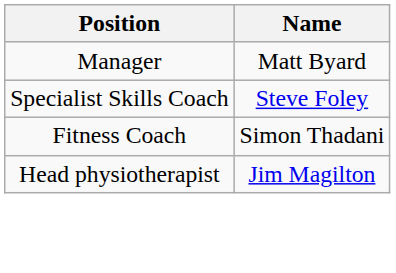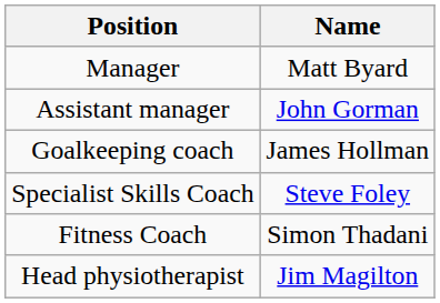 <table class="wikitable" style="text-align:center">
 <tr>
 <th width=0%>Position</th>
 <th width=0%>Name</th>
 </tr>
 <tr>
 <td>Manager</td>
 <td> Matt Byard</td>
+</tr>
+<tr>
+<td>Assistant manager</td>
+<td> <a href='#'>John Gorman</a></td>
+</tr>
+<tr>
+<td>Goalkeeping coach</td>
+<td> James Hollman</td>
 </tr>
 <tr>
 <td>Specialist Skills Coach</td>
 <td> <a href='#'>Steve Foley</a></td>
 </tr>
 <tr>
 <td>Fitness Coach</td>
 <td> Simon Thadani</td>
 </tr>
 <tr>
 <td>Head physiotherapist</td>
 <td> <a href='#'>Jim Magilton</a></td>
 </tr>
 </table>
